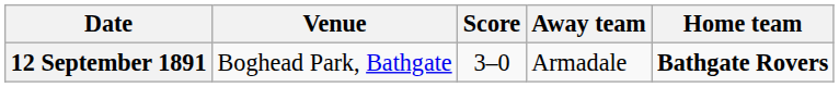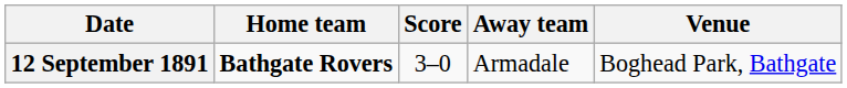 <table class="wikitable football-result-list" style="max-width: 80em; text-align: center">
 <tr>
 <th scope="col">Date</th>
-<th scope="col">Venue</th>
+<th scope="col">Home team</th>
 <th scope="col">Score</th>
 <th scope="col">Away team</th>
-<th scope="col">Home team</th>
+<th scope="col">Venue</th>
 </tr>
 <tr>
 <th scope="row">12 September 1891</th>
-<td align=left>Boghead Park, <a href='#'>Bathgate</a></td>
+<td align=right><strong>Bathgate Rovers</strong></td>
 <td>3–0</td>
 <td align=left>Armadale</td>
-<td align=right><strong>Bathgate Rovers</strong></td>
+<td align=left>Boghead Park, <a href='#'>Bathgate</a></td>
 </tr>
 </table>
